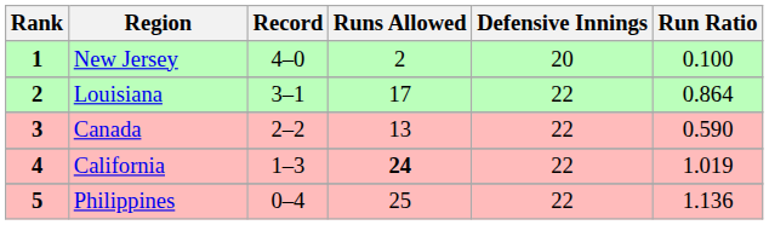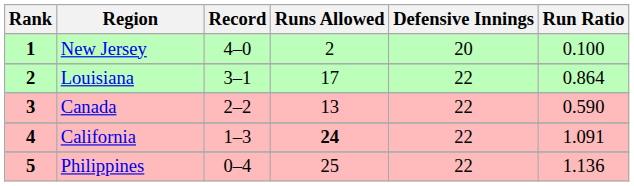 <table class="wikitable">
 <tr>
 <th>Rank</th>
 <th>Region</th>
 <th>Record</th>
 <th>Runs Allowed</th>
 <th>Defensive Innings</th>
 <th>Run Ratio</th>
 </tr>
 <tr>
 </tr>
 <tr bgcolor="bbffbb">
 <td align=center><strong>1</strong></td>
 <td align="left" width="120"> <a href='#'>New Jersey</a></td>
 <td align=center>4–0</td>
 <td align=center>2</td>
 <td align=center>20</td>
 <td align=center>0.100</td>
 </tr>
 <tr>
 </tr>
 <tr bgcolor="bbffbb">
 <td align=center><strong>2</strong></td>
 <td align="left" width="120"> <a href='#'>Louisiana</a></td>
 <td align=center>3–1</td>
 <td align=center>17</td>
 <td align=center>22</td>
 <td align=center>0.864</td>
 </tr>
 <tr>
 </tr>
 <tr bgcolor="ffbbbb">
 <td align=center><strong>3</strong></td>
 <td align="left" width="120"> <a href='#'>Canada</a></td>
 <td align=center>2–2</td>
 <td align=center>13</td>
 <td align=center>22</td>
 <td align=center>0.590</td>
 </tr>
 <tr>
 </tr>
 <tr bgcolor="ffbbbb">
 <td align=center><strong>4</strong></td>
 <td align="left" width="120"> <a href='#'>California</a></td>
 <td align=center>1–3</td>
 <td align=center><strong>24</strong></td>
 <td align=center>22</td>
-<td align=center>1.019</td>
+<td align=center>1.091</td>
 </tr>
 <tr>
 </tr>
 <tr bgcolor="ffbbbb">
 <td align=center><strong>5</strong></td>
 <td align="left" width="120"> <a href='#'>Philippines</a></td>
 <td align=center>0–4</td>
 <td align=center>25</td>
 <td align=center>22</td>
 <td align=center>1.136</td>
 </tr>
 </table>
